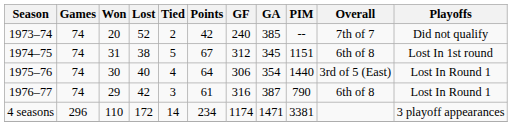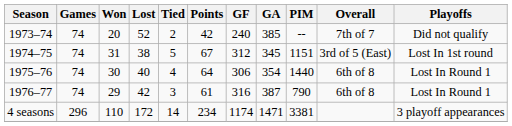 <table class="wikitable" style="text-align:center">
 <tr>
 <th>Season</th>
 <th>Games</th>
 <th>Won</th>
 <th>Lost</th>
 <th>Tied</th>
 <th>Points</th>
 <th>GF</th>
 <th>GA</th>
 <th>PIM</th>
 <th>Overall</th>
 <th>Playoffs</th>
 </tr>
 <tr>
 <td>1973–74</td>
 <td>74</td>
 <td>20</td>
 <td>52</td>
 <td>2</td>
 <td>42</td>
 <td>240</td>
 <td>385</td>
 <td>--</td>
 <td>7th of 7</td>
 <td>Did not qualify</td>
 </tr>
 <tr>
 <td>1974–75</td>
 <td>74</td>
 <td>31</td>
 <td>38</td>
 <td>5</td>
 <td>67</td>
 <td>312</td>
 <td>345</td>
 <td>1151</td>
-<td>6th of 8</td>
+<td>3rd of 5 (East)</td>
 <td>Lost In 1st round</td>
 </tr>
 <tr>
 <td>1975–76</td>
 <td>74</td>
 <td>30</td>
 <td>40</td>
 <td>4</td>
 <td>64</td>
 <td>306</td>
 <td>354</td>
 <td>1440</td>
-<td>3rd of 5 (East)</td>
+<td>6th of 8</td>
 <td>Lost In Round 1</td>
 </tr>
 <tr>
 <td>1976–77</td>
 <td>74</td>
 <td>29</td>
 <td>42</td>
 <td>3</td>
 <td>61</td>
 <td>316</td>
 <td>387</td>
 <td>790</td>
 <td>6th of 8</td>
 <td>Lost In Round 1</td>
 </tr>
 <tr>
 <td>4 seasons</td>
 <td>296</td>
 <td>110</td>
 <td>172</td>
 <td>14</td>
 <td>234</td>
 <td>1174</td>
 <td>1471</td>
 <td>3381</td>
 <td></td>
 <td>3 playoff appearances</td>
 </tr>
 <tr>
 </tr>
 </table>
